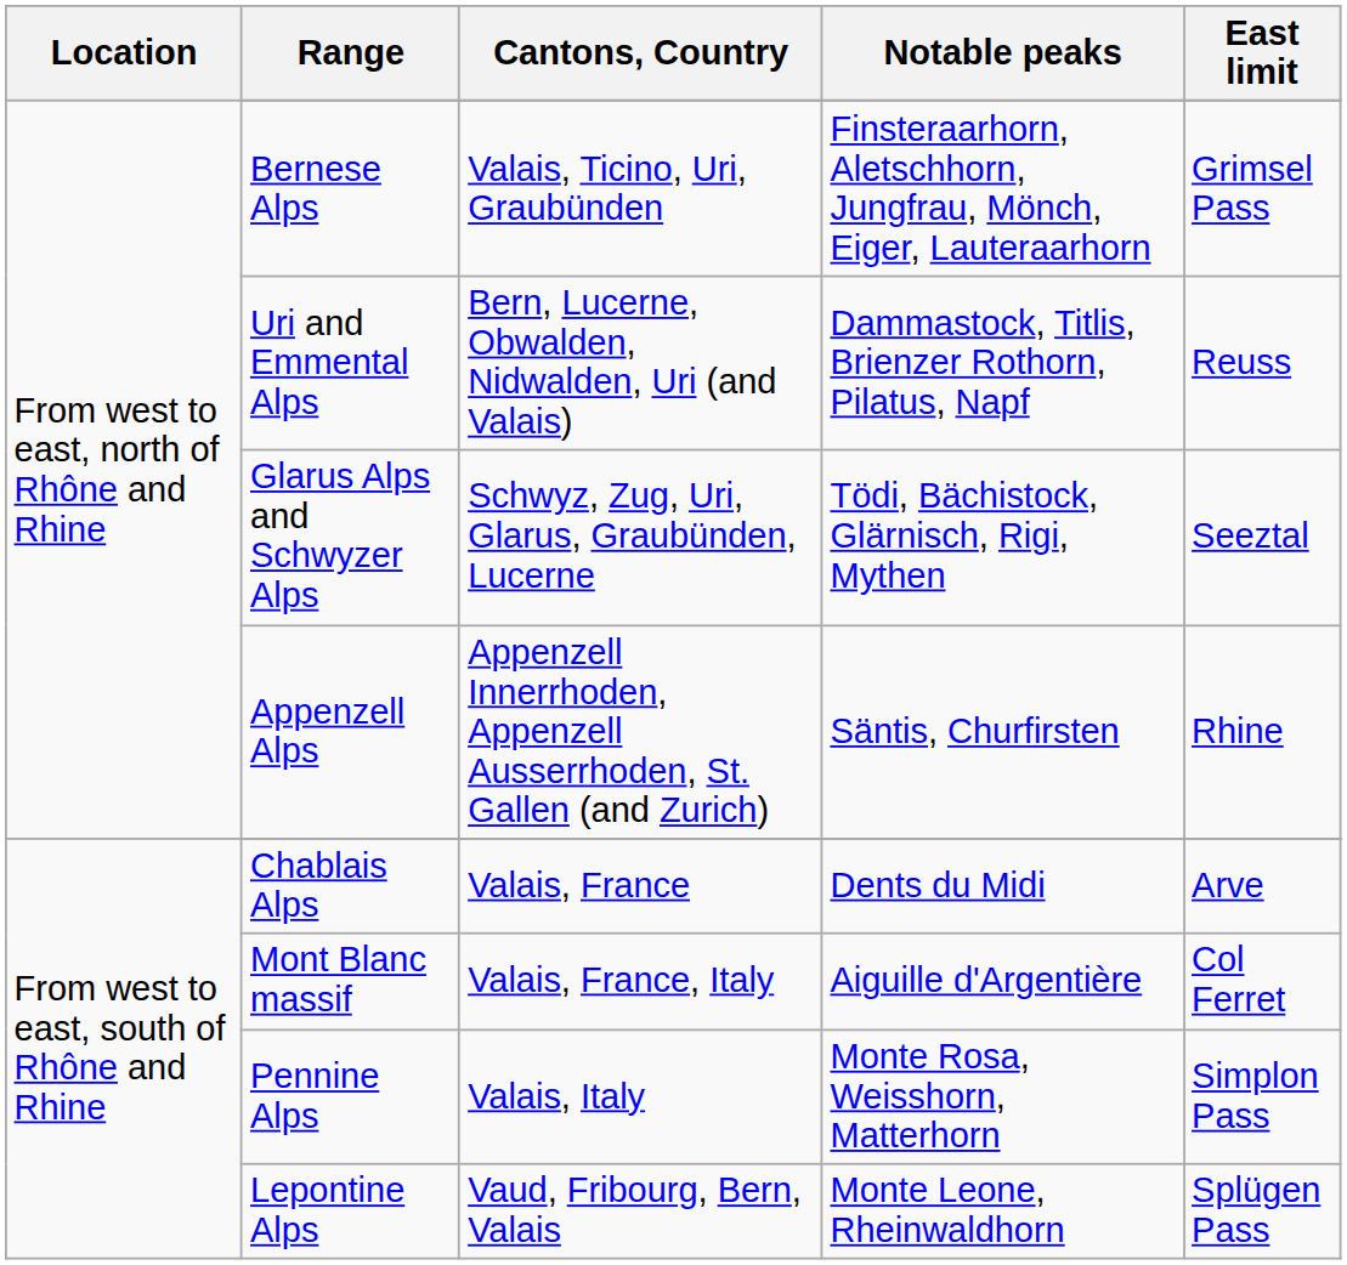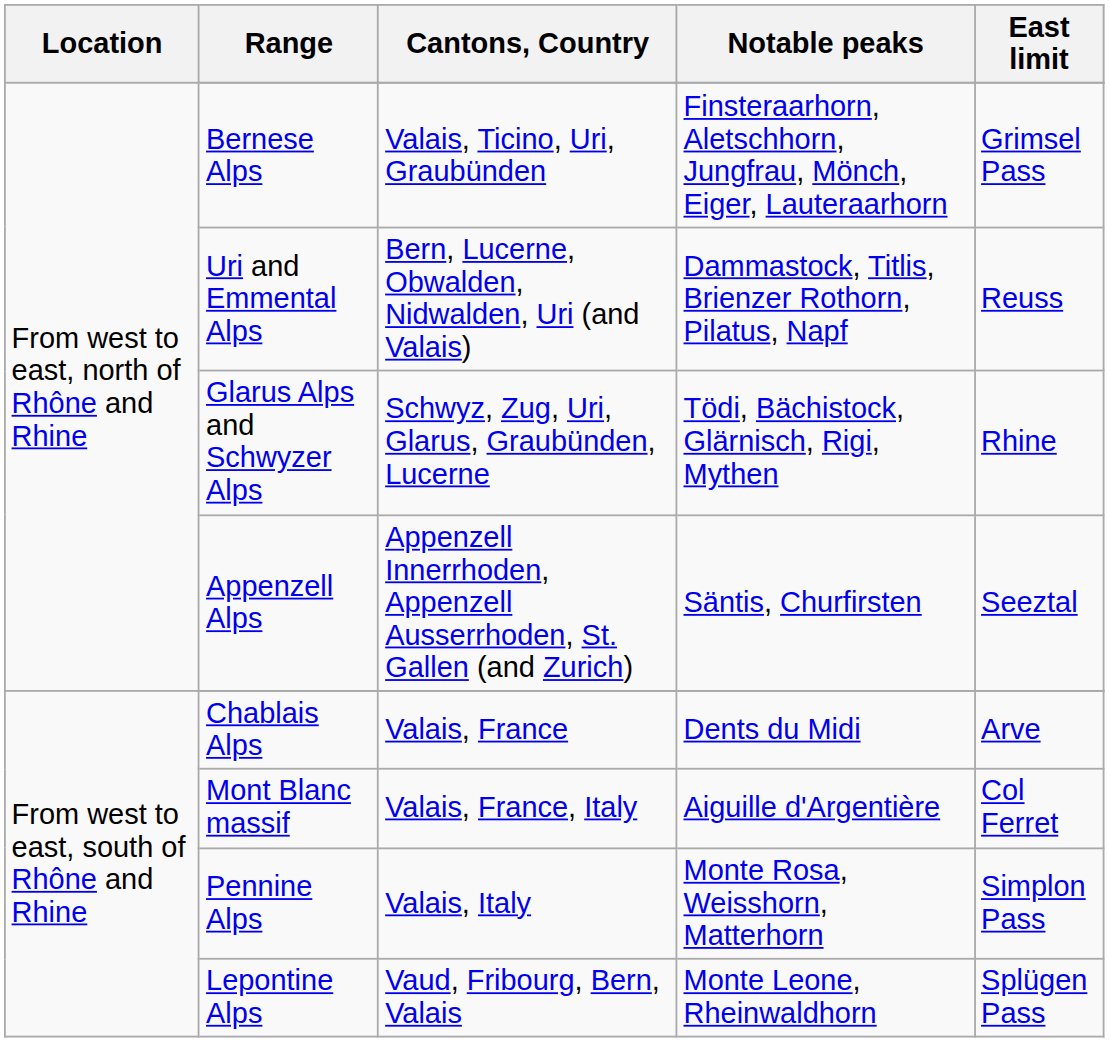 <table class="wikitable" font=90%">
 <tr bgcolor="#CCCCCC">
 <th>Location</th>
 <th>Range</th>
 <th>Cantons, Country</th>
 <th>Notable peaks</th>
 <th>East limit</th>
 </tr>
 <tr>
 <td rowspan="5">From west to east, north of <a href='#'>Rhône</a> and <a href='#'>Rhine</a></td>
 </tr>
 <tr>
 <td><a href='#'>Bernese Alps</a></td>
 <td><a href='#'>Valais</a>, <a href='#'>Ticino</a>, <a href='#'>Uri</a>, <a href='#'>Graubünden</a></td>
 <td><a href='#'>Finsteraarhorn</a>, <a href='#'>Aletschhorn</a>, <a href='#'>Jungfrau</a>, <a href='#'>Mönch</a>,  <a href='#'>Eiger</a>, <a href='#'>Lauteraarhorn</a></td>
 <td><a href='#'>Grimsel Pass</a></td>
 </tr>
 <tr>
 <td><a href='#'>Uri</a> and <a href='#'>Emmental Alps</a></td>
 <td><a href='#'>Bern</a>, <a href='#'>Lucerne</a>, <a href='#'>Obwalden</a>, <a href='#'>Nidwalden</a>, <a href='#'>Uri</a> (and <a href='#'>Valais</a>)</td>
 <td><a href='#'>Dammastock</a>, <a href='#'>Titlis</a>, <a href='#'>Brienzer Rothorn</a>, <a href='#'>Pilatus</a>, <a href='#'>Napf</a></td>
 <td><a href='#'>Reuss</a></td>
 </tr>
 <tr>
 <td><a href='#'>Glarus Alps</a> and <a href='#'>Schwyzer Alps</a></td>
 <td><a href='#'>Schwyz</a>, <a href='#'>Zug</a>, <a href='#'>Uri</a>, <a href='#'>Glarus</a>, <a href='#'>Graubünden</a>, <a href='#'>Lucerne</a></td>
 <td><a href='#'>Tödi</a>, <a href='#'>Bächistock</a>, <a href='#'>Glärnisch</a>, <a href='#'>Rigi</a>, <a href='#'>Mythen</a></td>
-<td><a href='#'>Seeztal</a></td>
+<td><a href='#'>Rhine</a></td>
 </tr>
 <tr>
 <td><a href='#'>Appenzell Alps</a></td>
 <td><a href='#'>Appenzell Innerrhoden</a>, <a href='#'>Appenzell Ausserrhoden</a>, <a href='#'>St. Gallen</a> (and <a href='#'>Zurich</a>)</td>
 <td><a href='#'>Säntis</a>, <a href='#'>Churfirsten</a></td>
-<td><a href='#'>Rhine</a></td>
+<td><a href='#'>Seeztal</a></td>
 </tr>
 <tr>
 <td rowspan="5">From west to east, south of <a href='#'>Rhône</a> and <a href='#'>Rhine</a></td>
 </tr>
 <tr>
 <td><a href='#'>Chablais Alps</a></td>
 <td><a href='#'>Valais</a>, <a href='#'>France</a></td>
 <td><a href='#'>Dents du Midi</a></td>
 <td><a href='#'>Arve</a></td>
 </tr>
 <tr>
 <td><a href='#'>Mont Blanc massif</a></td>
 <td><a href='#'>Valais</a>, <a href='#'>France</a>, <a href='#'>Italy</a></td>
 <td><a href='#'>Aiguille d'Argentière</a></td>
 <td><a href='#'>Col Ferret</a></td>
 </tr>
 <tr>
 <td><a href='#'>Pennine Alps</a></td>
 <td><a href='#'>Valais</a>, <a href='#'>Italy</a></td>
 <td><a href='#'>Monte Rosa</a>, <a href='#'>Weisshorn</a>, <a href='#'>Matterhorn</a></td>
 <td><a href='#'>Simplon Pass</a></td>
 </tr>
 <tr>
 <td><a href='#'>Lepontine Alps</a></td>
 <td><a href='#'>Vaud</a>, <a href='#'>Fribourg</a>, <a href='#'>Bern</a>, <a href='#'>Valais</a></td>
 <td><a href='#'>Monte Leone</a>, <a href='#'>Rheinwaldhorn</a></td>
 <td><a href='#'>Splügen Pass</a></td>
 </tr>
 </table>
